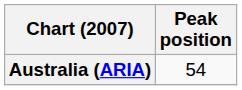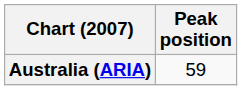 <table class="wikitable sortable plainrowheaders">
 <tr>
 <th>Chart (2007)</th>
 <th>Peak<br>position</th>
 </tr>
 <tr>
 <th scope="row">Australia (<a href='#'>ARIA</a>)</th>
-<td align="center">54</td>
+<td align="center">59</td>
 </tr>
 <tr>
 </tr>
 <tr>
 </tr>
 <tr>
 </tr>
 <tr>
 </tr>
 <tr>
 </tr>
 <tr>
 </tr>
 <tr>
 </tr>
 <tr>
 </tr>
 <tr>
 </tr>
 <tr>
 </tr>
 <tr>
 </tr>
 </table>
